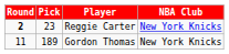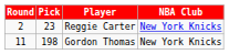 <table class="wikitable">
 <tr>
 <th style="background:red; color:#FFFFFF;">Round</th>
 <th style="background:red; color:#FFFFFF;">Pick</th>
 <th style="background:red; color:#FFFFFF;">Player</th>
 <th style="background:red; color:#FFFFFF;">NBA Club</th>
 </tr>
 <tr style="text-align:center;">
-<td><strong>2</strong></td>
+<td>2</td>
 <td>23</td>
 <td>Reggie Carter</td>
 <td><a href='#'>New York Knicks</a></td>
 </tr>
 <tr style="text-align:center;">
 <td>11</td>
-<td>189</td>
+<td>198</td>
 <td>Gordon Thomas</td>
 <td>New York Knicks</td>
 </tr>
 </table>
